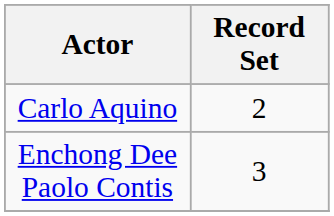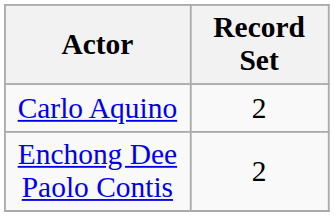 <table class="wikitable"  style="width:20%; text-align:center;">
 <tr>
 <th width=10%>Actor</th>
 <th width=5%>Record Set</th>
 </tr>
 <tr>
 <td><a href='#'>Carlo Aquino</a></td>
 <td>2</td>
 </tr>
 <tr>
 <td><a href='#'>Enchong Dee</a><br><a href='#'>Paolo Contis</a></td>
-<td>3</td>
+<td>2</td>
 </tr>
 <tr>
 </tr>
 </table>
